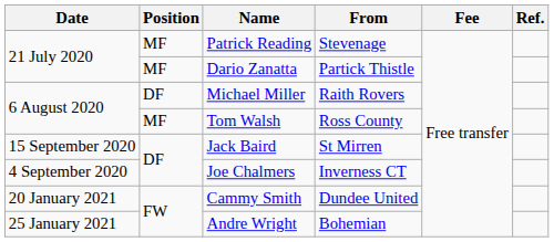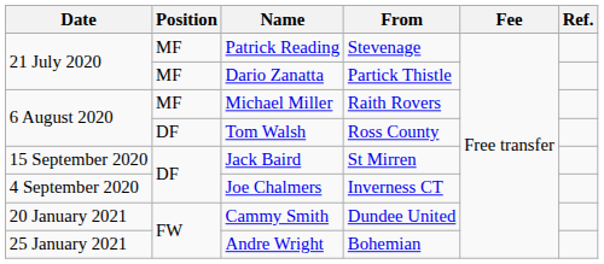 <table class="wikitable">
 <tr>
 <th>Date</th>
 <th>Position</th>
 <th>Name</th>
 <th>From</th>
 <th>Fee</th>
 <th>Ref.</th>
 </tr>
 <tr>
 <td rowspan="2">21 July 2020</td>
 <td>MF</td>
 <td><a href='#'>Patrick Reading</a></td>
 <td> <a href='#'>Stevenage</a></td>
 <td rowspan="8">Free transfer</td>
 <td></td>
 </tr>
 <tr>
 <td>MF</td>
 <td> <a href='#'>Dario Zanatta</a></td>
 <td><a href='#'>Partick Thistle</a></td>
 <td></td>
 </tr>
 <tr>
 <td rowspan="2">6 August 2020</td>
-<td>DF</td>
+<td>MF</td>
 <td><a href='#'>Michael Miller</a></td>
 <td><a href='#'>Raith Rovers</a></td>
 <td></td>
 </tr>
 <tr>
-<td>MF</td>
+<td>DF</td>
 <td><a href='#'>Tom Walsh</a></td>
 <td><a href='#'>Ross County</a></td>
 <td></td>
 </tr>
 <tr>
 <td>15 September 2020</td>
 <td rowspan="2">DF</td>
 <td><a href='#'>Jack Baird</a></td>
 <td><a href='#'>St Mirren</a></td>
 <td></td>
 </tr>
 <tr>
 <td>4 September 2020</td>
 <td><a href='#'>Joe Chalmers</a></td>
 <td><a href='#'>Inverness CT</a></td>
 <td></td>
 </tr>
 <tr>
 <td>20 January 2021</td>
 <td rowspan="2">FW</td>
 <td><a href='#'>Cammy Smith</a></td>
 <td><a href='#'>Dundee United</a></td>
 <td></td>
 </tr>
 <tr>
 <td>25 January 2021</td>
 <td> <a href='#'>Andre Wright</a></td>
 <td> <a href='#'>Bohemian</a></td>
 <td></td>
 </tr>
 </table>
